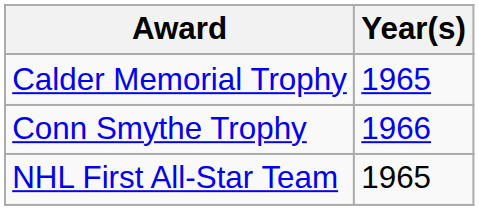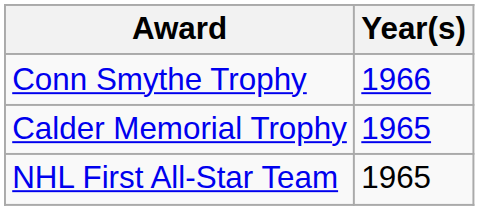 <table class="wikitable">
 <tr>
 <th>Award</th>
 <th>Year(s)</th>
 </tr>
 <tr>
+<td><a href='#'>Conn Smythe Trophy</a></td>
+<td><a href='#'>1966</a></td>
+</tr>
+<tr>
 <td><a href='#'>Calder Memorial Trophy</a></td>
 <td><a href='#'>1965</a></td>
-</tr>
-<tr>
-<td><a href='#'>Conn Smythe Trophy</a></td>
-<td><a href='#'>1966</a></td>
 </tr>
 <tr>
 <td><a href='#'>NHL First All-Star Team</a></td>
 <td>1965</td>
 </tr>
 </table>
